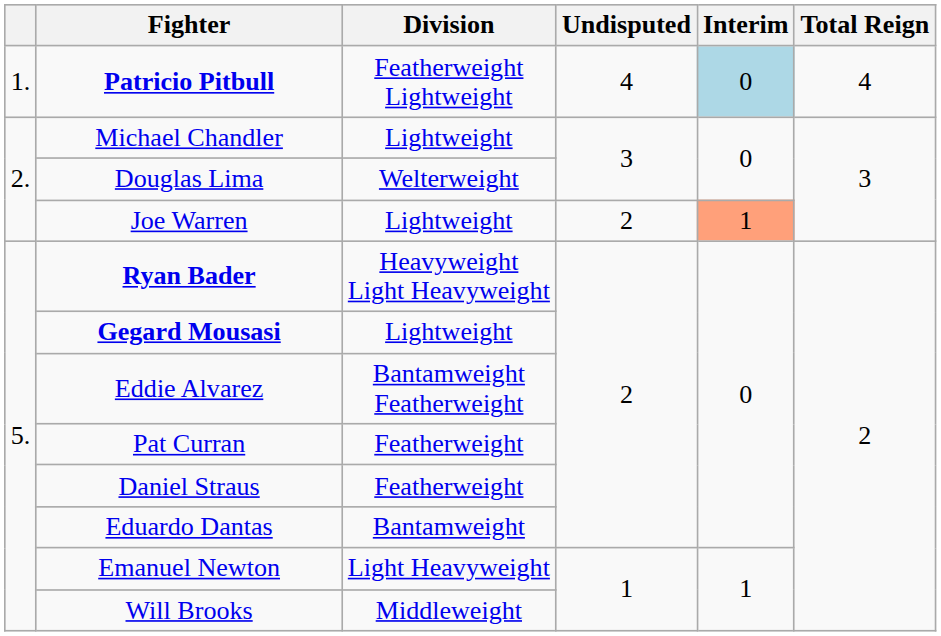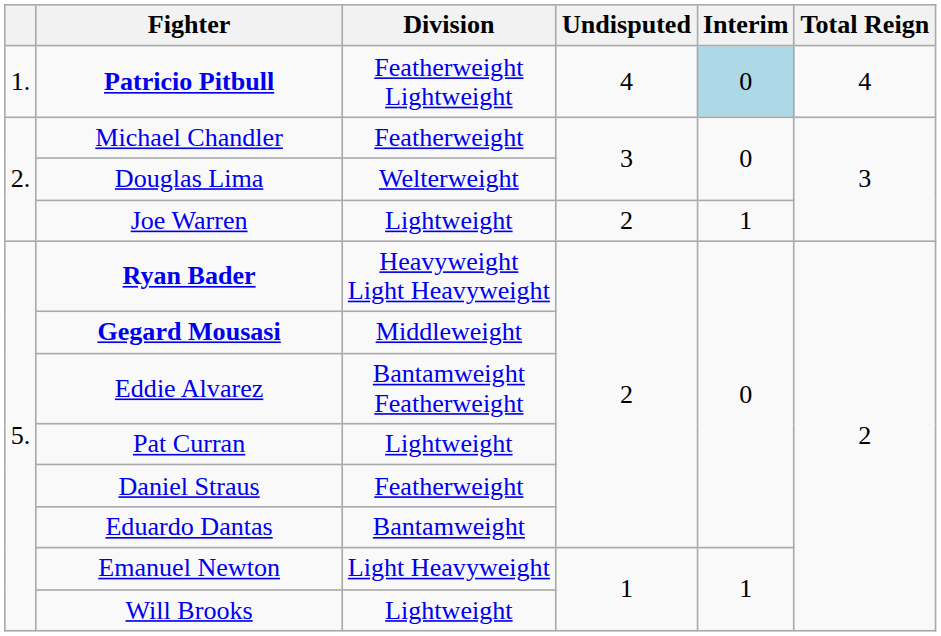 <table class=wikitable>
 <tr>
 <th></th>
 <th width=180>Fighter</th>
 <th>Division</th>
 <th>Undisputed</th>
 <th>Interim</th>
 <th>Total Reign</th>
 </tr>
 <tr>
 <td>1.</td>
 <td style="text-align:center;"> <strong><a href='#'>Patricio Pitbull</a></strong></td>
 <td style="text-align:center;"><a href='#'>Featherweight</a><br><a href='#'>Lightweight</a></td>
 <td style="text-align:center;">4</td>
 <td style="background: lightblue; text-align:center;">0</td>
 <td style="text-align:center;">4</td>
 </tr>
 <tr>
 <td rowspan=3>2.</td>
 <td style="text-align:center;"> <a href='#'>Michael Chandler</a></td>
-<td style="text-align:center;"><a href='#'>Lightweight</a></td>
+<td style="text-align:center;"><a href='#'>Featherweight</a></td>
 <td rowspan=2 style="text-align:center;">3</td>
 <td rowspan=2 style="text-align:center;">0</td>
 <td rowspan=3 style="text-align:center;">3</td>
 </tr>
 <tr>
 <td style="text-align:center;"> <a href='#'>Douglas Lima</a></td>
 <td style="text-align:center;"><a href='#'>Welterweight</a></td>
 </tr>
 <tr>
 <td style="text-align:center;"> <a href='#'>Joe Warren</a></td>
 <td style="text-align:center;"><a href='#'>Lightweight</a></td>
 <td rowspan=1 style="text-align:center;">2</td>
-<td rowspan=1 style="background: lightsalmon; text-align:center;">1</td>
+<td rowspan=1 style="text-align:center;">1</td>
 </tr>
 <tr>
 <td rowspan=8>5.</td>
 <td style="text-align:center;"> <strong><a href='#'>Ryan Bader</a></strong></td>
 <td style="text-align:center;"><a href='#'>Heavyweight</a><br><a href='#'>Light Heavyweight</a></td>
 <td rowspan=6 style="text-align:center;">2</td>
 <td rowspan=6 style="text-align:center;">0</td>
 <td rowspan=8 style="text-align:center;">2</td>
 </tr>
 <tr>
 <td style="text-align:center;"> <strong><a href='#'>Gegard Mousasi</a></strong></td>
-<td style="text-align:center;"><a href='#'>Lightweight</a></td>
+<td style="text-align:center;"><a href='#'>Middleweight</a></td>
 </tr>
 <tr>
 <td style="text-align:center;"> <a href='#'>Eddie Alvarez</a></td>
 <td style="text-align:center;"><a href='#'>Bantamweight</a><br><a href='#'>Featherweight</a></td>
 </tr>
 <tr>
 <td style="text-align:center;"> <a href='#'>Pat Curran</a></td>
-<td style="text-align:center;"><a href='#'>Featherweight</a></td>
+<td style="text-align:center;"><a href='#'>Lightweight</a></td>
 </tr>
 <tr>
 <td style="text-align:center;"> <a href='#'> Daniel Straus</a></td>
 <td style="text-align:center;"><a href='#'>Featherweight</a></td>
 </tr>
 <tr>
 <td style="text-align:center;"> <a href='#'>Eduardo Dantas</a></td>
 <td style="text-align:center;"><a href='#'>Bantamweight</a></td>
 </tr>
 <tr>
 <td style="text-align:center;"> <a href='#'>Emanuel Newton</a></td>
 <td style="text-align:center;"><a href='#'>Light Heavyweight</a></td>
 <td rowspan=2 style="text-align:center;">1</td>
 <td rowspan=2 style="text-align:center;">1</td>
 </tr>
 <tr>
 <td style="text-align:center;"> <a href='#'>Will Brooks</a></td>
-<td style="text-align:center;"><a href='#'>Middleweight</a></td>
+<td style="text-align:center;"><a href='#'>Lightweight</a></td>
 </tr>
 </table>
